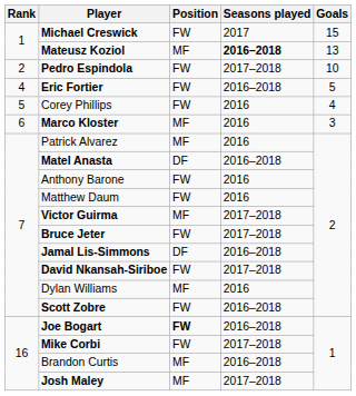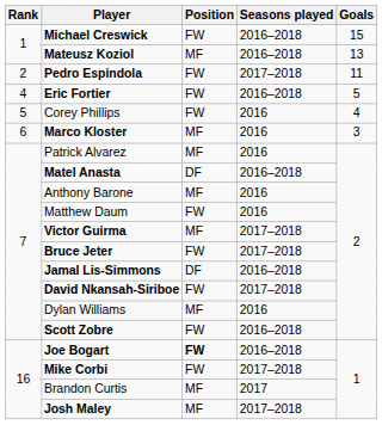 <table class="wikitable" style="text-align:left">
 <tr>
 <th>Rank</th>
 <th>Player</th>
 <th>Position</th>
 <th>Seasons played</th>
 <th>Goals</th>
 </tr>
 <tr>
 <td rowspan="2" style="text-align:center">1</td>
 <td><strong>Michael Creswick</strong></td>
 <td>FW</td>
-<td>2017</td>
+<td>2016–2018</td>
 <td style="text-align:center">15</td>
 </tr>
 <tr>
 <td><strong>Mateusz Koziol</strong></td>
 <td>MF</td>
-<td><strong>2016–2018</strong></td>
+<td>2016–2018</td>
 <td style="text-align:center">13</td>
 </tr>
 <tr>
 <td style="text-align:center">2</td>
 <td><strong>Pedro Espindola</strong></td>
 <td>FW</td>
 <td>2017–2018</td>
-<td style="text-align:center">10</td>
+<td style="text-align:center">11</td>
 </tr>
 <tr>
 <td style="text-align:center">4</td>
 <td><strong>Eric Fortier</strong></td>
 <td>FW</td>
 <td>2016–2018</td>
 <td style="text-align:center">5</td>
 </tr>
 <tr>
 <td style="text-align:center">5</td>
 <td>Corey Phillips</td>
 <td>FW</td>
 <td>2016</td>
 <td style="text-align:center">4</td>
 </tr>
 <tr>
 <td style="text-align:center">6</td>
 <td><strong>Marco Kloster</strong></td>
 <td>MF</td>
 <td>2016</td>
 <td style="text-align:center">3</td>
 </tr>
 <tr>
 <td rowspan="10" style="text-align:center">7</td>
 <td>Patrick Alvarez</td>
 <td>MF</td>
 <td>2016</td>
 <td rowspan="10" style="text-align:center">2</td>
 </tr>
 <tr>
 <td><strong>Matel Anasta</strong></td>
 <td>DF</td>
 <td>2016–2018</td>
 </tr>
 <tr>
 <td>Anthony Barone</td>
-<td>FW</td>
+<td>MF</td>
 <td>2016</td>
 </tr>
 <tr>
 <td>Matthew Daum</td>
 <td>FW</td>
 <td>2016</td>
 </tr>
 <tr>
 <td><strong>Victor Guirma</strong></td>
 <td>MF</td>
 <td>2017–2018</td>
 </tr>
 <tr>
 <td><strong>Bruce Jeter</strong></td>
 <td>FW</td>
 <td>2017–2018</td>
 </tr>
 <tr>
 <td><strong>Jamal Lis-Simmons</strong></td>
 <td>DF</td>
 <td>2016–2018</td>
 </tr>
 <tr>
 <td><strong>David Nkansah-Siriboe</strong></td>
 <td>FW</td>
 <td>2017–2018</td>
 </tr>
 <tr>
 <td>Dylan Williams</td>
 <td>MF</td>
 <td>2016</td>
 </tr>
 <tr>
 <td><strong>Scott Zobre</strong></td>
 <td>FW</td>
 <td>2016–2018</td>
 </tr>
 <tr>
 <td rowspan="4" style="text-align:center">16</td>
 <td><strong>Joe Bogart</strong></td>
 <td><strong>FW</strong></td>
 <td>2016–2018</td>
 <td rowspan="4" style="text-align:center">1</td>
 </tr>
 <tr>
 <td><strong>Mike Corbi</strong></td>
 <td>FW</td>
 <td>2017–2018</td>
 </tr>
 <tr>
 <td>Brandon Curtis</td>
 <td>MF</td>
-<td>2016–2018</td>
+<td>2017</td>
 </tr>
 <tr>
 <td><strong>Josh Maley</strong></td>
 <td>MF</td>
 <td>2017–2018</td>
 </tr>
 </table>
